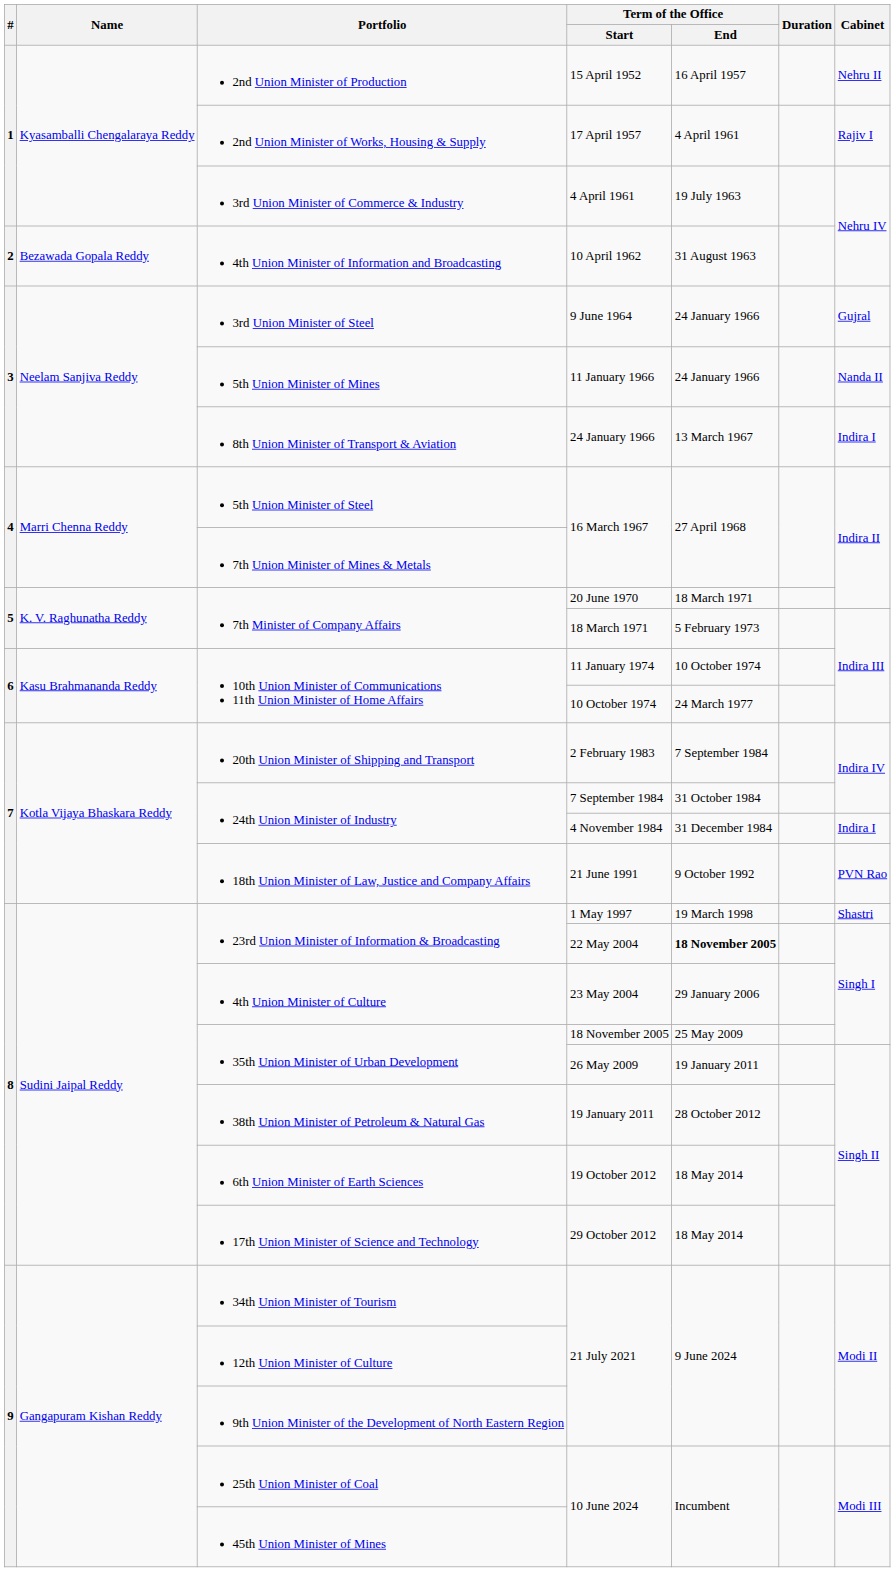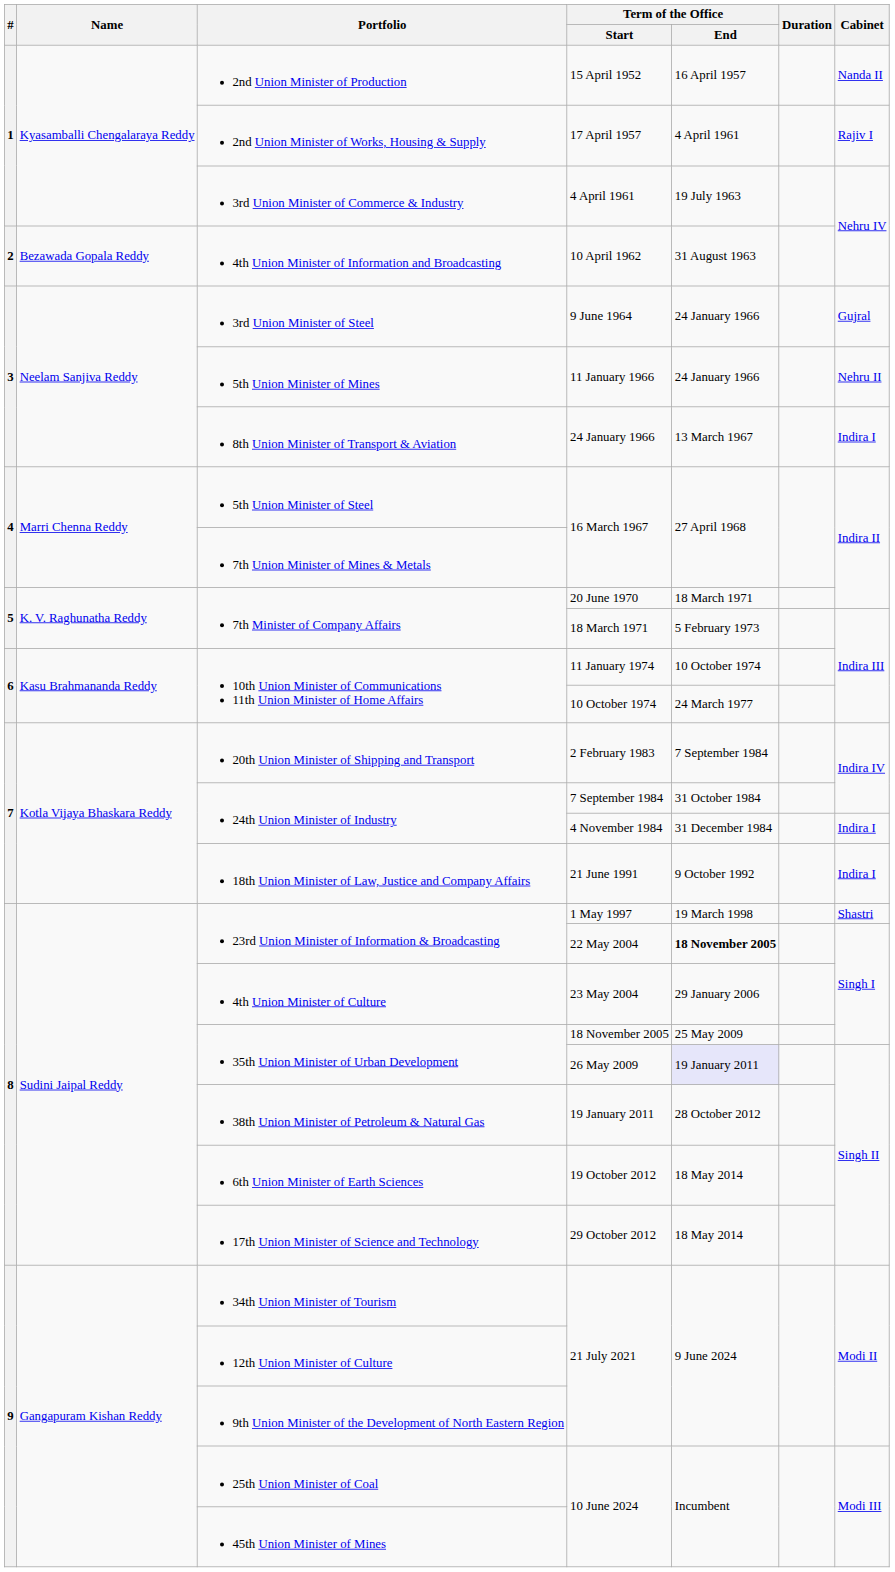 <table class="wikitable">
 <tr>
 <th rowspan="2">#</th>
 <th rowspan="2">Name</th>
 <th rowspan="2">Portfolio</th>
 <th colspan="2">Term of the Office</th>
 <th rowspan="2">Duration</th>
 <th rowspan="2">Cabinet</th>
 </tr>
 <tr>
 <th>Start</th>
 <th>End</th>
 </tr>
 <tr>
 <th rowspan="3">1</th>
 <td rowspan="3"><a href='#'>Kyasamballi Chengalaraya Reddy</a></td>
 <td><br><ul><li>2nd <a href='#'> Union Minister of Production</a></li></ul></td>
 <td>15 April 1952</td>
 <td>16 April 1957</td>
 <td><strong></strong></td>
-<td><a href='#'>Nehru II</a></td>
+<td><a href='#'> Nanda II</a></td>
 </tr>
 <tr>
 <td><br><ul><li>2nd <a href='#'> Union Minister of Works, Housing & Supply</a></li></ul></td>
 <td>17 April 1957</td>
 <td>4 April 1961</td>
 <td><strong></strong></td>
 <td><a href='#'>Rajiv I</a></td>
 </tr>
 <tr>
 <td><br><ul><li>3rd <a href='#'> Union Minister of Commerce & Industry</a></li></ul></td>
 <td>4 April 1961</td>
 <td>19 July 1963</td>
 <td><strong></strong></td>
 <td rowspan="2"><a href='#'>Nehru IV</a></td>
 </tr>
 <tr>
 <th>2</th>
 <td><a href='#'>Bezawada Gopala Reddy</a></td>
 <td><br><ul><li>4th <a href='#'> Union Minister of Information and Broadcasting</a></li></ul></td>
 <td>10 April 1962</td>
 <td>31 August 1963</td>
 <td><strong></strong></td>
 </tr>
 <tr>
 <th rowspan="3">3</th>
 <td rowspan="3"><a href='#'>Neelam Sanjiva Reddy</a></td>
 <td><br><ul><li>3rd <a href='#'> Union Minister of Steel</a></li></ul></td>
 <td>9 June 1964</td>
 <td>24 January 1966</td>
 <td><strong></strong></td>
 <td><a href='#'> Gujral</a></td>
 </tr>
 <tr>
 <td><br><ul><li>5th <a href='#'> Union Minister of Mines</a></li></ul></td>
 <td>11 January 1966</td>
 <td>24 January 1966</td>
 <td><strong></strong></td>
-<td><a href='#'> Nanda II</a></td>
+<td><a href='#'>Nehru II</a></td>
 </tr>
 <tr>
 <td><br><ul><li>8th <a href='#'>Union Minister of Transport & Aviation</a></li></ul></td>
 <td>24 January 1966</td>
 <td>13 March 1967</td>
 <td><strong></strong></td>
 <td><a href='#'>Indira I</a></td>
 </tr>
 <tr>
 <th rowspan="2">4</th>
 <td rowspan="2"><a href='#'>Marri Chenna Reddy</a></td>
 <td><br><ul><li>5th <a href='#'>Union Minister of Steel</a></li></ul></td>
 <td rowspan="2">16 March 1967</td>
 <td rowspan="2">27 April 1968</td>
 <td rowspan="2"><strong></strong></td>
 <td rowspan="3"><a href='#'>Indira II</a></td>
 </tr>
 <tr>
 <td><br><ul><li>7th <a href='#'>Union Minister of Mines & Metals</a></li></ul></td>
 </tr>
 <tr>
 <th rowspan="2">5</th>
 <td rowspan="2"><a href='#'>K. V. Raghunatha Reddy</a></td>
 <td rowspan="2"><br><ul><li>7th <a href='#'> Minister of Company Affairs</a></li></ul></td>
 <td>20 June 1970</td>
 <td>18 March 1971</td>
 <td><strong></strong></td>
 </tr>
 <tr>
 <td>18 March 1971</td>
 <td>5 February 1973</td>
 <td><strong></strong></td>
 <td rowspan="3"><a href='#'>Indira III</a></td>
 </tr>
 <tr>
 <th rowspan="2">6</th>
 <td rowspan="2"><a href='#'>Kasu Brahmananda Reddy</a></td>
 <td rowspan="2"><br><ul><li>10th <a href='#'>Union Minister of Communications</a></li><li>11th <a href='#'>Union Minister of Home Affairs</a></li></ul></td>
 <td>11 January 1974</td>
 <td>10 October 1974</td>
 <td><strong></strong></td>
 </tr>
 <tr>
 <td>10 October 1974</td>
 <td>24 March 1977</td>
 <td><strong></strong></td>
 </tr>
 <tr>
 <th rowspan="4">7</th>
 <td rowspan="4"><a href='#'>Kotla Vijaya Bhaskara Reddy</a></td>
 <td><br><ul><li>20th <a href='#'> Union Minister of Shipping and Transport</a></li></ul></td>
 <td>2 February 1983</td>
 <td>7 September 1984</td>
 <td><strong></strong></td>
 <td rowspan="2"><a href='#'> Indira IV</a></td>
 </tr>
 <tr>
 <td rowspan=2><br><ul><li>24th <a href='#'> Union Minister of Industry</a></li></ul></td>
 <td>7 September 1984</td>
 <td>31 October 1984</td>
 <td><strong></strong></td>
 </tr>
 <tr>
 <td>4 November 1984</td>
 <td>31 December 1984</td>
 <td><strong></strong></td>
 <td><a href='#'>Indira I</a></td>
 </tr>
 <tr>
 <td><br><ul><li>18th <a href='#'> Union Minister of Law, Justice and Company Affairs</a></li></ul></td>
 <td>21 June 1991</td>
 <td>9 October 1992</td>
 <td><strong></strong></td>
-<td><a href='#'>PVN Rao</a></td>
+<td><a href='#'>Indira I</a></td>
 </tr>
 <tr>
 <th rowspan="8">8</th>
 <td rowspan="8"><a href='#'>Sudini Jaipal Reddy</a></td>
 <td rowspan="2"><br><ul><li>23rd <a href='#'>Union Minister of Information & Broadcasting</a></li></ul></td>
 <td>1 May 1997</td>
 <td>19 March 1998</td>
 <td><strong></strong></td>
 <td><a href='#'>Shastri</a></td>
 </tr>
 <tr>
 <td>22 May 2004</td>
 <td><strong>18 November 2005</strong></td>
 <td><strong></strong></td>
 <td rowspan="3"><a href='#'> Singh I</a></td>
 </tr>
 <tr>
 <td><br><ul><li>4th <a href='#'> Union Minister of Culture</a></li></ul></td>
 <td>23 May 2004</td>
 <td>29 January 2006</td>
 <td><strong></strong></td>
 </tr>
 <tr>
 <td rowspan="2"><br><ul><li>35th <a href='#'> Union Minister of Urban Development</a></li></ul></td>
 <td>18 November 2005</td>
 <td>25 May 2009</td>
 <td><strong></strong></td>
 </tr>
 <tr>
 <td>26 May 2009</td>
-<td>19 January 2011</td>
+<td style="background: lavender;">19 January 2011</td>
 <td><strong></strong></td>
 <td rowspan="4"><a href='#'> Singh II</a></td>
 </tr>
 <tr>
 <td><br><ul><li>38th <a href='#'> Union Minister of Petroleum & Natural Gas</a></li></ul></td>
 <td>19 January 2011</td>
 <td>28 October 2012</td>
 <td><strong></strong></td>
 </tr>
 <tr>
 <td><br><ul><li>6th <a href='#'> Union Minister of Earth Sciences</a></li></ul></td>
 <td>19 October 2012</td>
 <td>18 May 2014</td>
 <td><strong></strong></td>
 </tr>
 <tr>
 <td><br><ul><li>17th <a href='#'> Union Minister of Science and Technology</a></li></ul></td>
 <td>29 October 2012</td>
 <td>18 May 2014</td>
 <td><strong></strong></td>
 </tr>
 <tr>
 <th rowspan="5">9</th>
 <td rowspan="5"><a href='#'>Gangapuram Kishan Reddy</a></td>
 <td><br><ul><li>34th <a href='#'>Union Minister of Tourism</a></li></ul></td>
 <td rowspan="3">21 July 2021</td>
 <td rowspan="3">9 June 2024</td>
 <td rowspan="3"><strong></strong></td>
 <td rowspan="3"><a href='#'> Modi II</a></td>
 </tr>
 <tr>
 <td><br><ul><li>12th <a href='#'>Union Minister of Culture</a></li></ul></td>
 </tr>
 <tr>
 <td><br><ul><li>9th <a href='#'>Union Minister of the Development of North Eastern Region</a></li></ul></td>
 </tr>
 <tr>
 <td><br><ul><li>25th <a href='#'>Union Minister of Coal</a></li></ul></td>
 <td rowspan="2">10 June 2024</td>
 <td rowspan="2">Incumbent</td>
 <td rowspan="2"><strong></strong></td>
 <td rowspan="2"><a href='#'> Modi III</a></td>
 </tr>
 <tr>
 <td><br><ul><li>45th <a href='#'>Union Minister of Mines</a></li></ul></td>
 </tr>
 </table>
